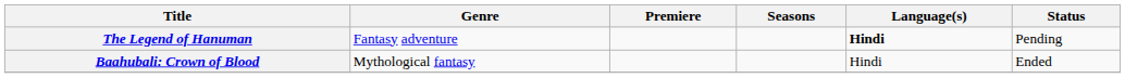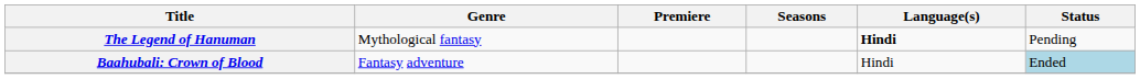 <table class="wikitable plainrowheaders sortable" style="width:99%;">
 <tr>
 <th>Title</th>
 <th>Genre</th>
 <th>Premiere</th>
 <th>Seasons</th>
 <th>Language(s)</th>
 <th>Status</th>
 </tr>
 <tr>
 <th scope="row"><em><a href='#'>The Legend of Hanuman</a></em></th>
-<td><a href='#'>Fantasy</a> <a href='#'>adventure</a></td>
+<td>Mythological <a href='#'>fantasy</a></td>
 <td></td>
 <td></td>
 <td><strong>Hindi</strong></td>
 <td>Pending</td>
 </tr>
 <tr>
 <th scope="row"><em><a href='#'>Baahubali: Crown of Blood</a></em></th>
-<td>Mythological <a href='#'>fantasy</a></td>
+<td><a href='#'>Fantasy</a> <a href='#'>adventure</a></td>
 <td></td>
 <td></td>
 <td>Hindi</td>
-<td>Ended</td>
+<td style="background: lightblue;">Ended</td>
 </tr>
 <tr>
 </tr>
 </table>
